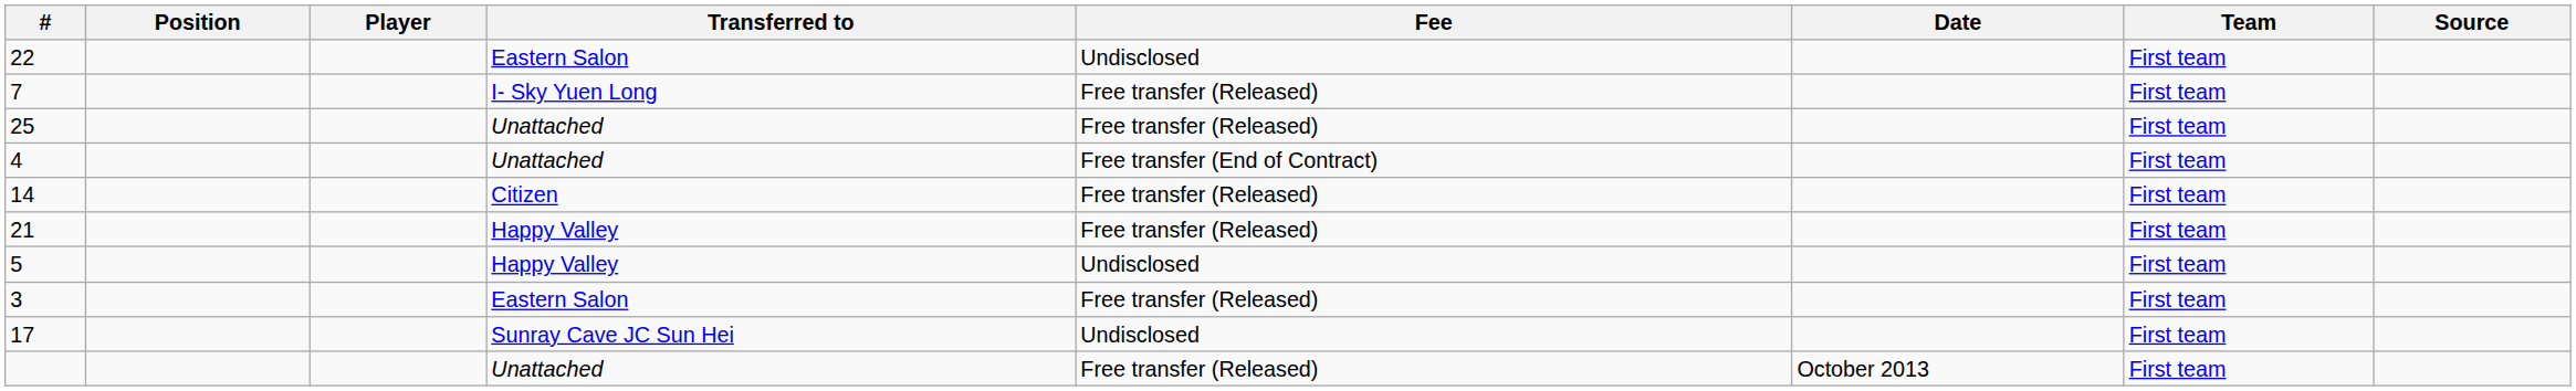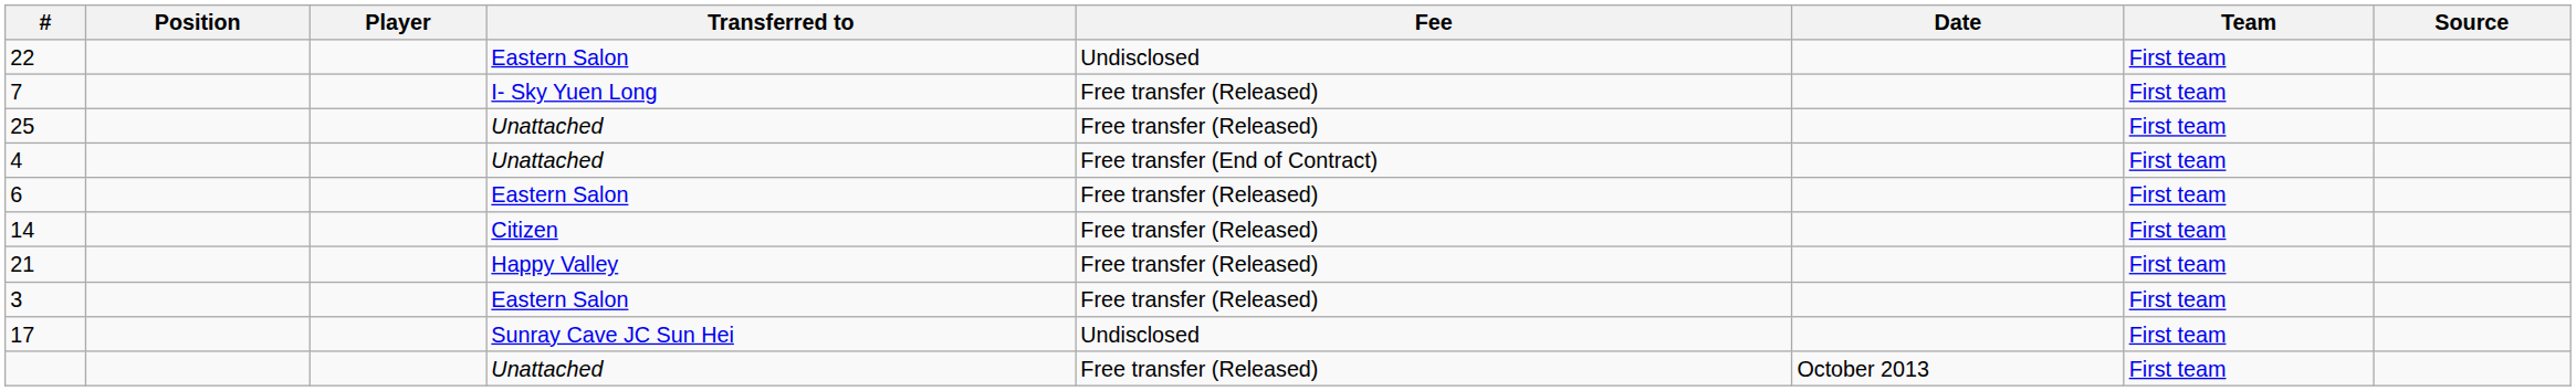 <table class="wikitable sortable" style="width:90%; text-align:center; font-size:95%; text-align:left;">
 <tr>
 <th>#</th>
 <th>Position</th>
 <th>Player</th>
 <th>Transferred to</th>
 <th>Fee</th>
 <th>Date</th>
 <th>Team</th>
 <th>Source</th>
 </tr>
 <tr>
 <td>22</td>
 <td></td>
 <td></td>
 <td> <a href='#'>Eastern Salon</a></td>
 <td>Undisclosed</td>
 <td></td>
 <td><a href='#'>First team</a></td>
 <td></td>
 </tr>
 <tr>
 <td>7</td>
 <td></td>
 <td></td>
 <td> <a href='#'>I- Sky Yuen Long</a></td>
 <td>Free transfer (Released)</td>
 <td></td>
 <td><a href='#'>First team</a></td>
 <td></td>
 </tr>
 <tr>
 <td>25</td>
 <td></td>
 <td></td>
 <td><em>Unattached</em></td>
 <td>Free transfer (Released)</td>
 <td></td>
 <td><a href='#'>First team</a></td>
 <td></td>
 </tr>
 <tr>
 <td>4</td>
 <td></td>
 <td></td>
 <td><em>Unattached</em></td>
 <td>Free transfer (End of Contract)</td>
 <td></td>
 <td><a href='#'>First team</a></td>
 <td></td>
 </tr>
 <tr>
+<td>6</td>
+<td></td>
+<td></td>
+<td> <a href='#'>Eastern Salon</a></td>
+<td>Free transfer (Released)</td>
+<td></td>
+<td><a href='#'>First team</a></td>
+<td></td>
+</tr>
+<tr>
 <td>14</td>
 <td></td>
 <td></td>
 <td> <a href='#'>Citizen</a></td>
 <td>Free transfer (Released)</td>
 <td></td>
 <td><a href='#'>First team</a></td>
 <td></td>
 </tr>
 <tr>
 <td>21</td>
 <td></td>
 <td></td>
 <td> <a href='#'>Happy Valley</a></td>
 <td>Free transfer (Released)</td>
-<td></td>
-<td><a href='#'>First team</a></td>
-<td></td>
-</tr>
-<tr>
-<td>5</td>
-<td></td>
-<td></td>
-<td> <a href='#'>Happy Valley</a></td>
-<td>Undisclosed</td>
 <td></td>
 <td><a href='#'>First team</a></td>
 <td></td>
 </tr>
 <tr>
 <td>3</td>
 <td></td>
 <td></td>
 <td> <a href='#'>Eastern Salon</a></td>
 <td>Free transfer (Released)</td>
 <td></td>
 <td><a href='#'>First team</a></td>
 <td></td>
 </tr>
 <tr>
 <td>17</td>
 <td></td>
 <td></td>
 <td> <a href='#'>Sunray Cave JC Sun Hei</a></td>
 <td>Undisclosed</td>
 <td></td>
 <td><a href='#'>First team</a></td>
 <td></td>
 </tr>
 <tr>
 <td></td>
 <td></td>
 <td></td>
 <td><em>Unattached</em></td>
 <td>Free transfer (Released)</td>
 <td>October 2013</td>
 <td><a href='#'>First team</a></td>
 <td></td>
 </tr>
 </table>
